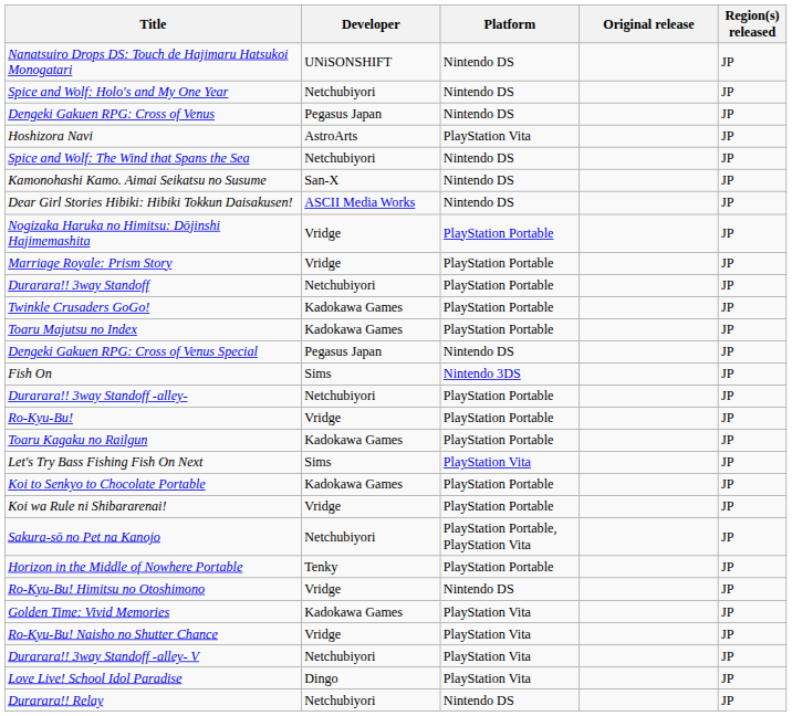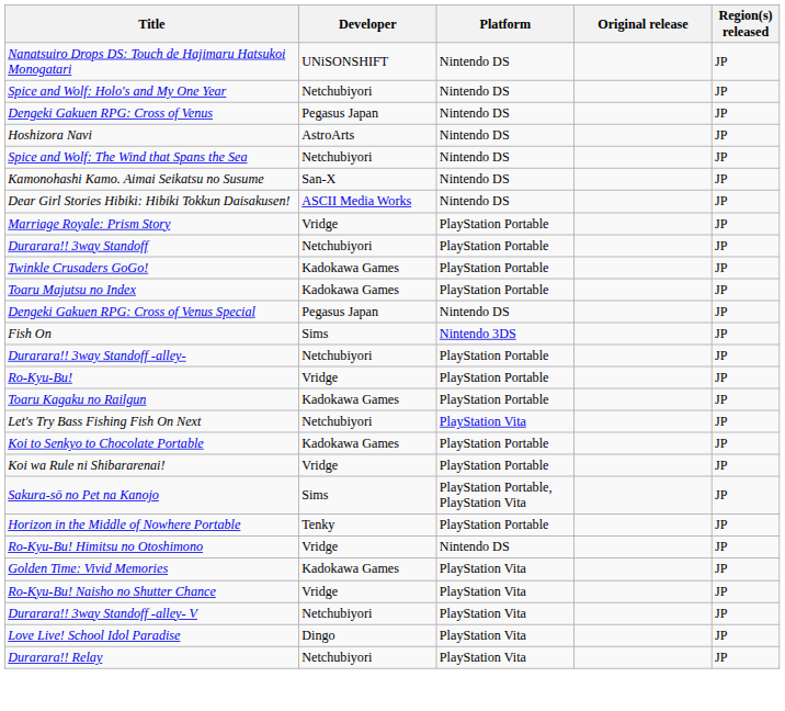 <table class="wikitable sortable" style="width:100%; font-size:95%;">
 <tr>
 <th width="32%">Title</th>
 <th width="15%">Developer</th>
 <th width="15%">Platform</th>
 <th width="15%">Original release</th>
 <th width="5%">Region(s) released</th>
 </tr>
 <tr>
 <td><em><a href='#'>Nanatsuiro Drops DS: Touch de Hajimaru Hatsukoi Monogatari</a></em></td>
 <td>UNiSONSHIFT</td>
 <td>Nintendo DS</td>
 <td></td>
 <td>JP</td>
 </tr>
 <tr>
 <td><em><a href='#'>Spice and Wolf: Holo's and My One Year</a></em></td>
 <td>Netchubiyori</td>
 <td>Nintendo DS</td>
 <td></td>
 <td>JP</td>
 </tr>
 <tr>
 <td><em><a href='#'>Dengeki Gakuen RPG: Cross of Venus</a></em></td>
 <td>Pegasus Japan</td>
 <td>Nintendo DS</td>
 <td></td>
 <td>JP</td>
 </tr>
 <tr>
 <td><em>Hoshizora Navi</em></td>
 <td>AstroArts</td>
-<td>PlayStation Vita</td>
+<td>Nintendo DS</td>
 <td></td>
 <td>JP</td>
 </tr>
 <tr>
 <td><em><a href='#'>Spice and Wolf: The Wind that Spans the Sea</a></em></td>
 <td>Netchubiyori</td>
 <td>Nintendo DS</td>
 <td></td>
 <td>JP</td>
 </tr>
 <tr>
 <td><em>Kamonohashi Kamo. Aimai Seikatsu no Susume</em></td>
 <td>San-X</td>
 <td>Nintendo DS</td>
 <td></td>
 <td>JP</td>
 </tr>
 <tr>
 <td><em>Dear Girl Stories Hibiki: Hibiki Tokkun Daisakusen!</em></td>
 <td><a href='#'>ASCII Media Works</a></td>
 <td>Nintendo DS</td>
-<td></td>
-<td>JP</td>
-</tr>
-<tr>
-<td><em><a href='#'>Nogizaka Haruka no Himitsu: Dōjinshi Hajimemashita</a></em></td>
-<td>Vridge</td>
-<td><a href='#'>PlayStation Portable</a></td>
 <td></td>
 <td>JP</td>
 </tr>
 <tr>
 <td><em><a href='#'>Marriage Royale: Prism Story</a></em></td>
 <td>Vridge</td>
 <td>PlayStation Portable</td>
 <td></td>
 <td>JP</td>
 </tr>
 <tr>
 <td><em><a href='#'>Durarara!! 3way Standoff</a></em></td>
 <td>Netchubiyori</td>
 <td>PlayStation Portable</td>
 <td></td>
 <td>JP</td>
 </tr>
 <tr>
 <td><em><a href='#'>Twinkle Crusaders GoGo!</a></em></td>
 <td>Kadokawa Games</td>
 <td>PlayStation Portable</td>
 <td></td>
 <td>JP</td>
 </tr>
 <tr>
 <td><em><a href='#'>Toaru Majutsu no Index</a></em></td>
 <td>Kadokawa Games</td>
 <td>PlayStation Portable</td>
 <td></td>
 <td>JP</td>
 </tr>
 <tr>
 <td><em><a href='#'>Dengeki Gakuen RPG: Cross of Venus Special</a></em></td>
 <td>Pegasus Japan</td>
 <td>Nintendo DS</td>
 <td></td>
 <td>JP</td>
 </tr>
 <tr>
 <td><em>Fish On</em></td>
 <td>Sims</td>
 <td><a href='#'>Nintendo 3DS</a></td>
 <td></td>
 <td>JP</td>
 </tr>
 <tr>
 <td><em><a href='#'>Durarara!! 3way Standoff -alley-</a></em></td>
 <td>Netchubiyori</td>
 <td>PlayStation Portable</td>
 <td></td>
 <td>JP</td>
 </tr>
 <tr>
 <td><em><a href='#'>Ro-Kyu-Bu!</a></em></td>
 <td>Vridge</td>
 <td>PlayStation Portable</td>
 <td></td>
 <td>JP</td>
 </tr>
 <tr>
 <td><em><a href='#'>Toaru Kagaku no Railgun</a></em></td>
 <td>Kadokawa Games</td>
 <td>PlayStation Portable</td>
 <td></td>
 <td>JP</td>
 </tr>
 <tr>
 <td><em>Let's Try Bass Fishing Fish On Next</em></td>
-<td>Sims</td>
+<td>Netchubiyori</td>
 <td><a href='#'>PlayStation Vita</a></td>
 <td></td>
 <td>JP</td>
 </tr>
 <tr>
 <td><em><a href='#'>Koi to Senkyo to Chocolate Portable</a></em></td>
 <td>Kadokawa Games</td>
 <td>PlayStation Portable</td>
 <td></td>
 <td>JP</td>
 </tr>
 <tr>
 <td><em>Koi wa Rule ni Shibararenai!</em></td>
 <td>Vridge</td>
 <td>PlayStation Portable</td>
 <td></td>
 <td>JP</td>
 </tr>
 <tr>
 <td><em><a href='#'>Sakura-sō no Pet na Kanojo</a></em></td>
-<td>Netchubiyori</td>
+<td>Sims</td>
 <td>PlayStation Portable, PlayStation Vita</td>
 <td></td>
 <td>JP</td>
 </tr>
 <tr>
 <td><em><a href='#'>Horizon in the Middle of Nowhere Portable</a></em></td>
 <td>Tenky</td>
 <td>PlayStation Portable</td>
 <td></td>
 <td>JP</td>
 </tr>
 <tr>
 <td><em><a href='#'>Ro-Kyu-Bu! Himitsu no Otoshimono</a></em></td>
 <td>Vridge</td>
 <td>Nintendo DS</td>
 <td></td>
 <td>JP</td>
 </tr>
 <tr>
 <td><em><a href='#'>Golden Time: Vivid Memories</a></em></td>
 <td>Kadokawa Games</td>
 <td>PlayStation Vita</td>
 <td></td>
 <td>JP</td>
 </tr>
 <tr>
 <td><em><a href='#'>Ro-Kyu-Bu! Naisho no Shutter Chance</a></em></td>
 <td>Vridge</td>
 <td>PlayStation Vita</td>
 <td></td>
 <td>JP</td>
 </tr>
 <tr>
 <td><em><a href='#'>Durarara!! 3way Standoff -alley- V</a></em></td>
 <td>Netchubiyori</td>
 <td>PlayStation Vita</td>
 <td></td>
 <td>JP</td>
 </tr>
 <tr>
 <td><em><a href='#'>Love Live! School Idol Paradise</a></em></td>
 <td>Dingo</td>
 <td>PlayStation Vita</td>
 <td></td>
 <td>JP</td>
 </tr>
 <tr>
 <td><em><a href='#'>Durarara!! Relay</a></em></td>
 <td>Netchubiyori</td>
-<td>Nintendo DS</td>
+<td>PlayStation Vita</td>
 <td></td>
 <td>JP</td>
 </tr>
 </table>
